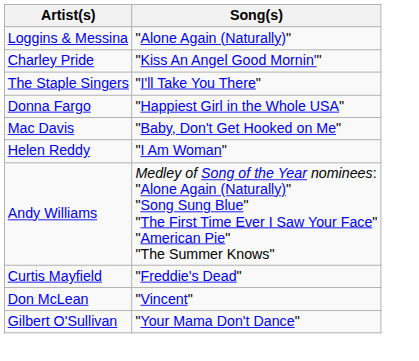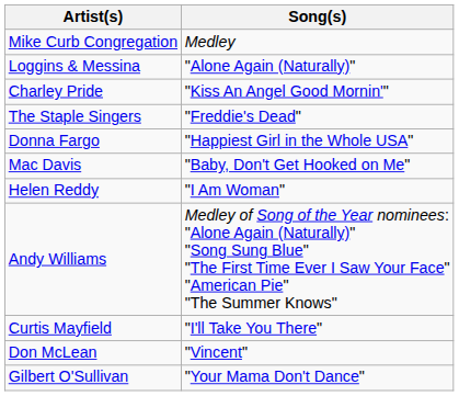 <table class="wikitable plainrowheaders">
 <tr>
 <th scope="col">Artist(s)</th>
 <th scope="col">Song(s)</th>
+</tr>
+<tr>
+<td scope="row"><a href='#'>Mike Curb Congregation</a></td>
+<td><em>Medley</em></td>
 </tr>
 <tr>
 <td scope="row"><a href='#'>Loggins & Messina</a></td>
 <td>"<a href='#'>Alone Again (Naturally)</a>"</td>
 </tr>
 <tr>
 <td scope="row"><a href='#'>Charley Pride</a></td>
 <td>"<a href='#'>Kiss An Angel Good Mornin'</a>"</td>
 </tr>
 <tr>
 <td scope="row"><a href='#'>The Staple Singers</a></td>
-<td>"<a href='#'>I'll Take You There</a>"</td>
+<td>"<a href='#'>Freddie's Dead</a>"</td>
 </tr>
 <tr>
 <td scope="row"><a href='#'>Donna Fargo</a></td>
 <td>"<a href='#'>Happiest Girl in the Whole USA</a>"</td>
 </tr>
 <tr>
 <td scope="row"><a href='#'>Mac Davis</a></td>
 <td>"<a href='#'>Baby, Don't Get Hooked on Me</a>"</td>
 </tr>
 <tr>
 <td scope="row"><a href='#'>Helen Reddy</a></td>
 <td>"<a href='#'>I Am Woman</a>"</td>
 </tr>
 <tr>
 <td scope="row"><a href='#'>Andy Williams</a></td>
 <td><em>Medley of <a href='#'>Song of the Year</a> nominees</em>: <br> "<a href='#'>Alone Again (Naturally)</a>" <br> "<a href='#'>Song Sung Blue</a>" <br> "<a href='#'>The First Time Ever I Saw Your Face</a>" <br> "<a href='#'>American Pie</a>" <br> "The Summer Knows"</td>
 </tr>
 <tr>
 <td scope="row"><a href='#'>Curtis Mayfield</a></td>
-<td>"<a href='#'>Freddie's Dead</a>"</td>
+<td>"<a href='#'>I'll Take You There</a>"</td>
 </tr>
 <tr>
 <td scope="row"><a href='#'>Don McLean</a></td>
 <td>"<a href='#'>Vincent</a>"</td>
 </tr>
 <tr>
 <td scope="row"><a href='#'>Gilbert O'Sullivan</a></td>
 <td>"<a href='#'>Your Mama Don't Dance</a>"</td>
 </tr>
 </table>
